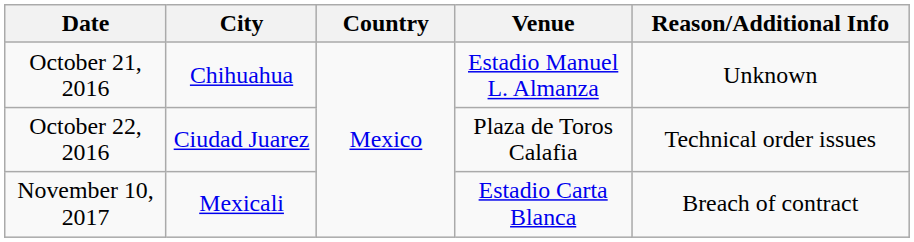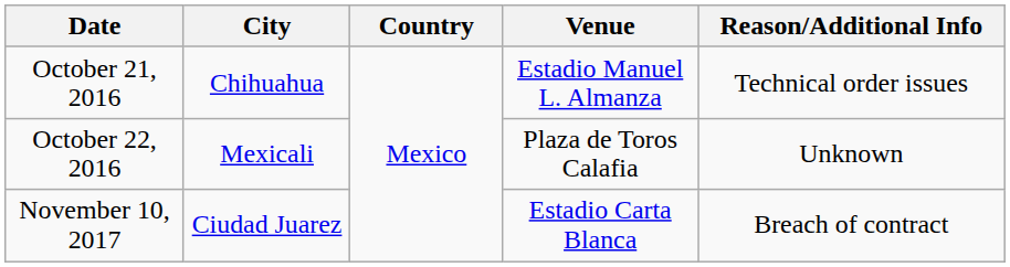 <table class="wikitable" style="text-align:center;">
 <tr>
 <th scope="col" style="width:12em;">Date</th>
 <th scope="col" style="width:10em;">City</th>
 <th scope="col" style="width:10em;">Country</th>
 <th scope="col" style="width:16em;">Venue</th>
 <th scope="col" style="width:20em;">Reason/Additional Info</th>
 </tr>
 <tr>
 <td>October 21, 2016</td>
 <td><a href='#'>Chihuahua</a></td>
 <td rowspan="3"><a href='#'>Mexico</a></td>
 <td><a href='#'>Estadio Manuel L. Almanza</a></td>
+<td>Technical order issues</td>
+</tr>
+<tr>
+<td>October 22, 2016</td>
+<td><a href='#'>Mexicali</a></td>
+<td>Plaza de Toros Calafia</td>
 <td>Unknown</td>
 </tr>
 <tr>
-<td>October 22, 2016</td>
+<td>November 10, 2017</td>
 <td><a href='#'>Ciudad Juarez</a></td>
-<td>Plaza de Toros Calafia</td>
-<td>Technical order issues</td>
-</tr>
-<tr>
-<td>November 10, 2017</td>
-<td><a href='#'>Mexicali</a></td>
 <td><a href='#'>Estadio Carta Blanca</a></td>
 <td>Breach of contract</td>
 </tr>
 </table>
